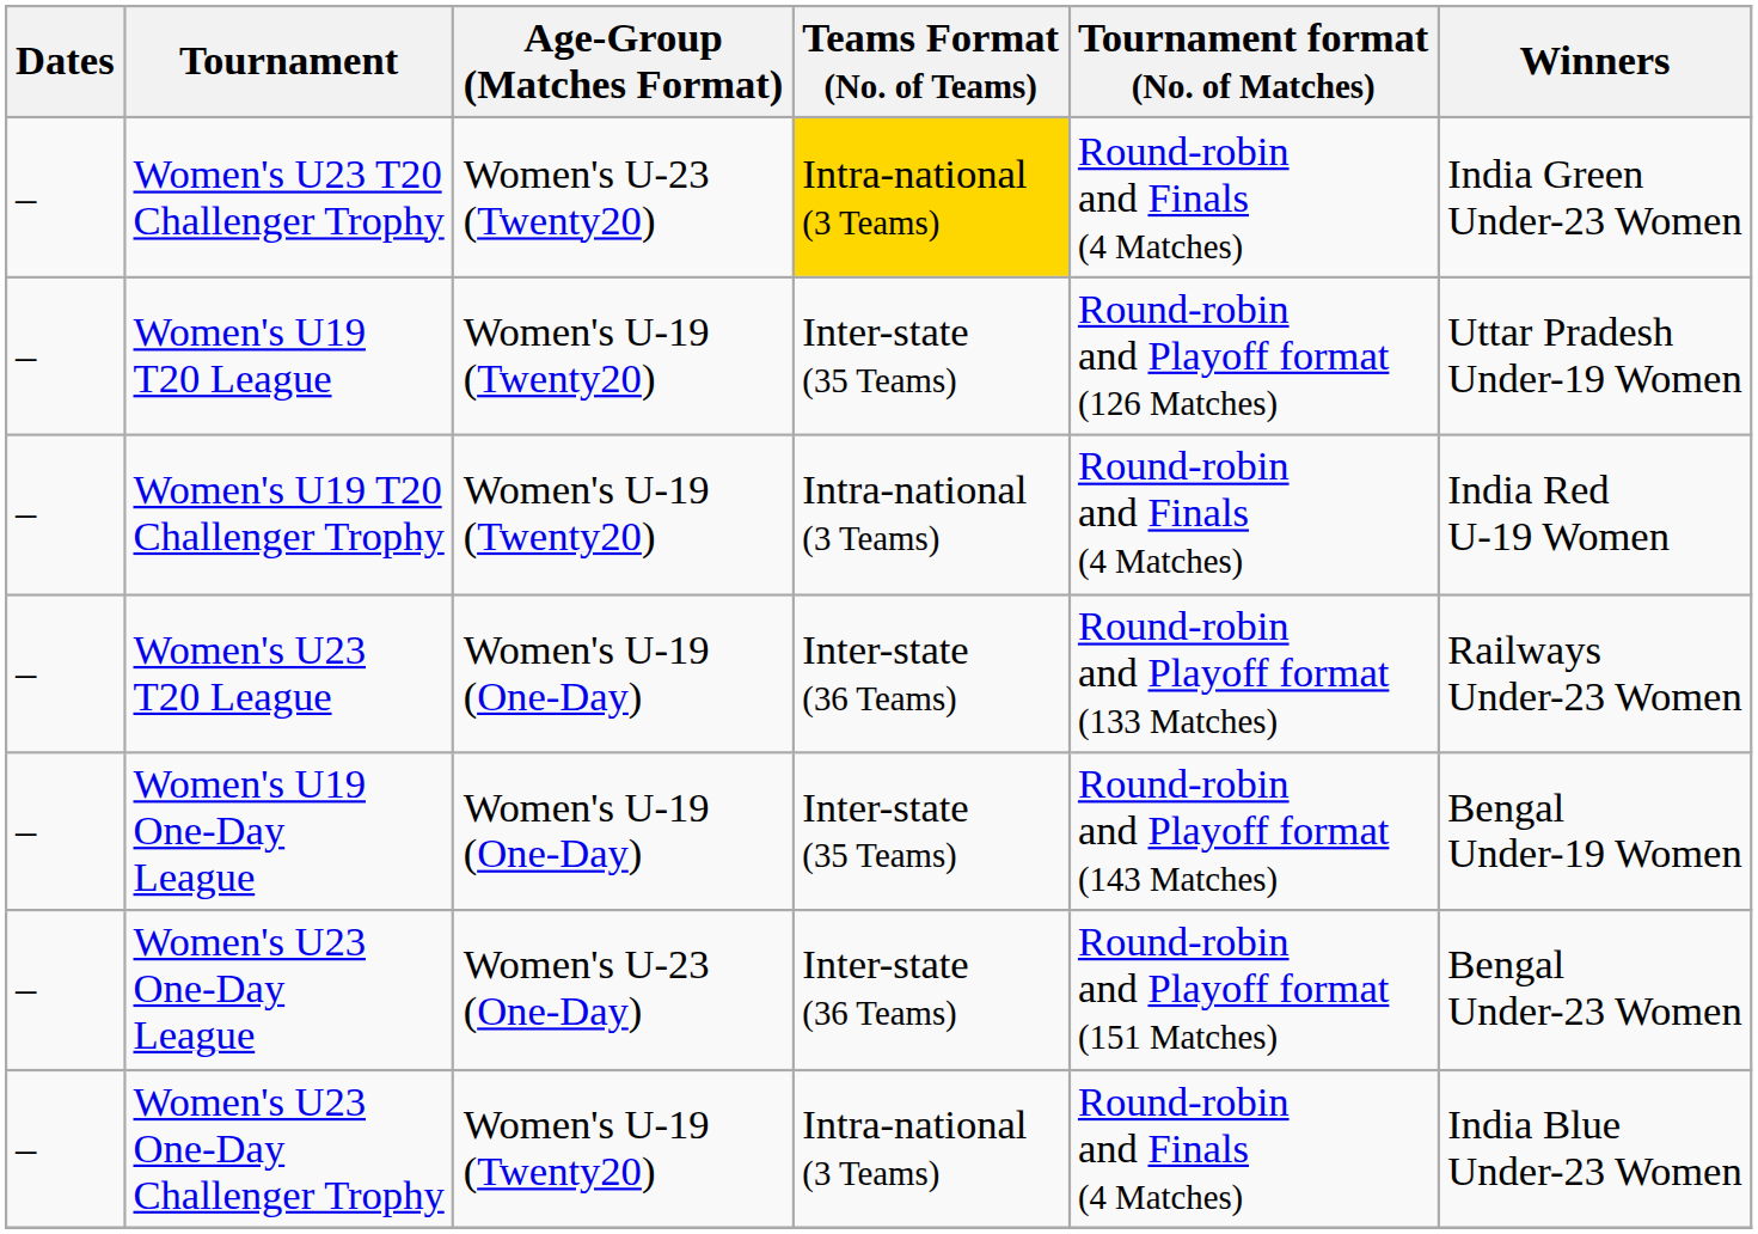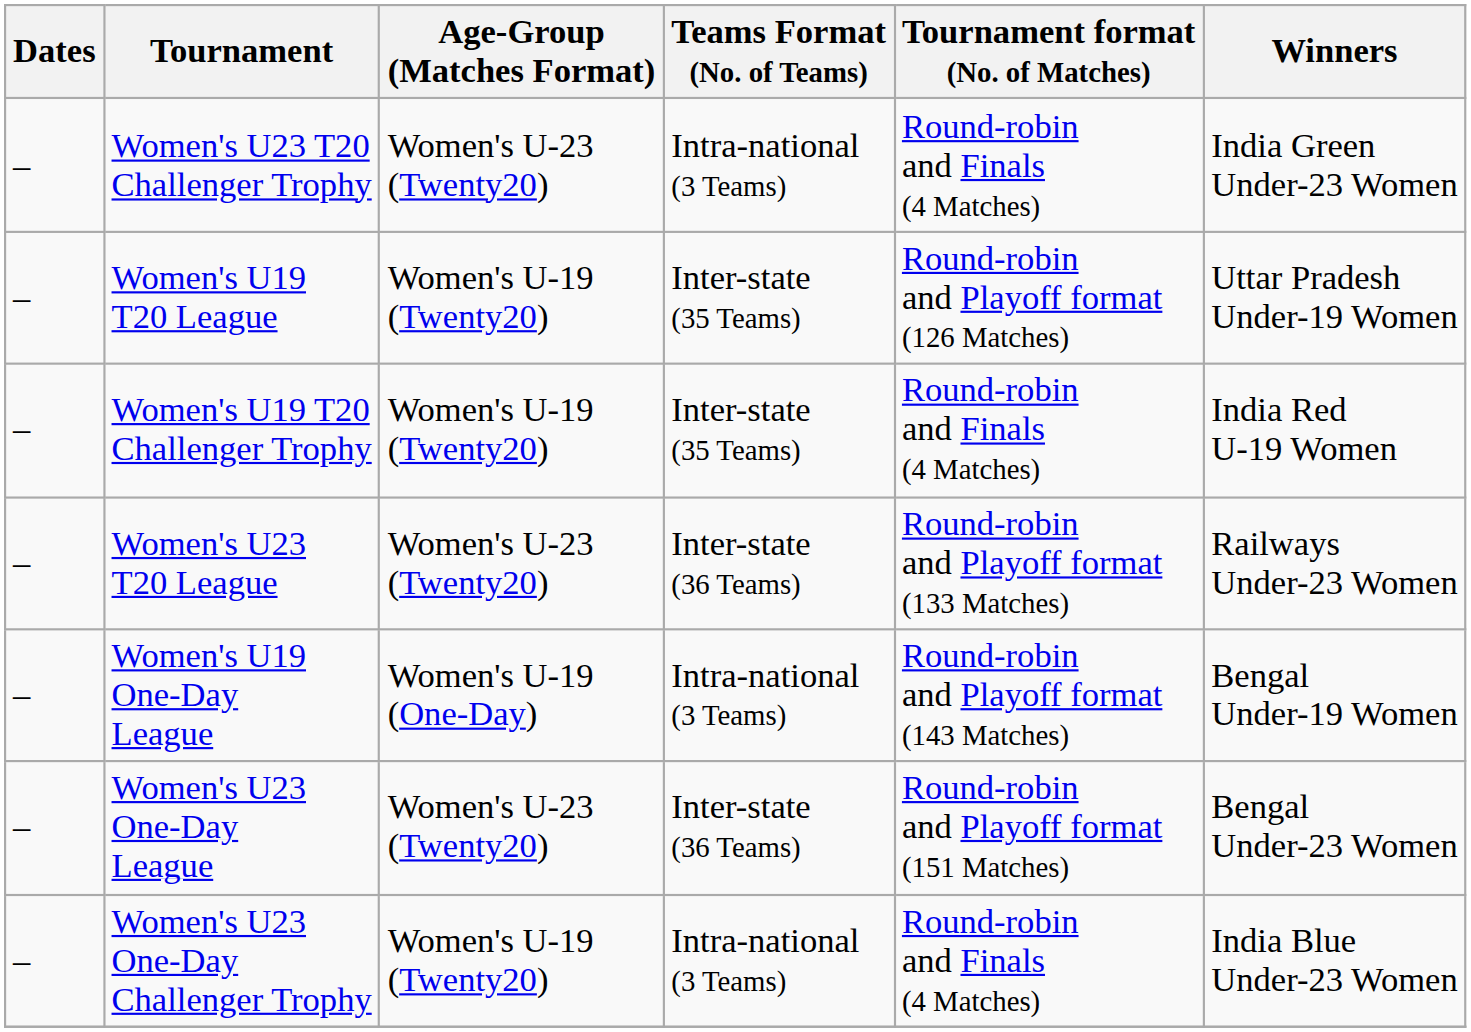 <table class="wikitable sortable" style="text-align:center; white-space:nowrap;" style="width: 70%;">
 <tr>
 <th>Dates</th>
 <th>Tournament</th>
 <th>Age-Group <br> (Matches Format)</th>
 <th>Teams Format <br><small>(No. of Teams)</small></th>
 <th>Tournament format <br><small>(No. of Matches)</small></th>
 <th>Winners</th>
 </tr>
 <tr>
 <td style="text-align:left">–<br></td>
 <td style="text-align:left"><a href='#'>Women's U23 T20<br> Challenger Trophy</a></td>
 <td style="text-align:left">Women's U-23<br>(<a href='#'>Twenty20</a>)</td>
-<td style="background: gold; text-align:left">Intra-national<br><small>(3 Teams)</small></td>
+<td style="text-align:left">Intra-national<br><small>(3 Teams)</small></td>
 <td style="text-align:left"><a href='#'>Round-robin</a><br> and <a href='#'>Finals</a><br><small>(4 Matches)</small></td>
 <td style="text-align:left">India Green<br> Under-23 Women</td>
 </tr>
 <tr>
 <td style="text-align:left">–<br></td>
 <td style="text-align:left"><a href='#'>Women's U19<br> T20 League</a></td>
 <td style="text-align:left">Women's U-19<br>(<a href='#'>Twenty20</a>)</td>
 <td style="text-align:left">Inter-state<br><small>(35 Teams)</small></td>
 <td style="text-align:left"><a href='#'>Round-robin</a><br> and <a href='#'>Playoff format</a><br><small>(126 Matches)</small></td>
 <td style="text-align:left">Uttar Pradesh<br> Under-19 Women</td>
 </tr>
 <tr>
 <td style="text-align:left">–<br></td>
 <td style="text-align:left"><a href='#'>Women's U19 T20<br> Challenger Trophy</a></td>
 <td style="text-align:left">Women's U-19<br>(<a href='#'>Twenty20</a>)</td>
-<td style="text-align:left">Intra-national<br><small>(3 Teams)</small></td>
+<td style="text-align:left">Inter-state<br><small>(35 Teams)</small></td>
 <td style="text-align:left"><a href='#'>Round-robin</a><br> and <a href='#'>Finals</a><br><small>(4 Matches)</small></td>
 <td style="text-align:left">India Red<br> U-19 Women</td>
 </tr>
 <tr>
 <td style="text-align:left">–<br></td>
 <td style="text-align:left"><a href='#'>Women's U23<br> T20 League</a></td>
-<td style="text-align:left">Women's U-19<br>(<a href='#'>One-Day</a>)</td>
+<td style="text-align:left">Women's U-23<br>(<a href='#'>Twenty20</a>)</td>
 <td style="text-align:left">Inter-state<br><small>(36 Teams)</small></td>
 <td style="text-align:left"><a href='#'>Round-robin</a><br> and <a href='#'>Playoff format</a><br><small>(133 Matches)</small></td>
 <td style="text-align:left">Railways<br> Under-23 Women</td>
 </tr>
 <tr>
 <td style="text-align:left">–<br></td>
 <td style="text-align:left"><a href='#'>Women's U19<br> One-Day<br> League</a></td>
 <td style="text-align:left">Women's U-19<br>(<a href='#'>One-Day</a>)</td>
-<td style="text-align:left">Inter-state<br><small>(35 Teams)</small></td>
+<td style="text-align:left">Intra-national<br><small>(3 Teams)</small></td>
 <td style="text-align:left"><a href='#'>Round-robin</a><br> and <a href='#'>Playoff format</a><br><small>(143 Matches)</small></td>
 <td style="text-align:left">Bengal<br> Under-19 Women</td>
 </tr>
 <tr>
 <td style="text-align:left">–<br></td>
 <td style="text-align:left"><a href='#'>Women's U23<br> One-Day<br> League</a></td>
-<td style="text-align:left">Women's U-23<br>(<a href='#'>One-Day</a>)</td>
+<td style="text-align:left">Women's U-23<br>(<a href='#'>Twenty20</a>)</td>
 <td style="text-align:left">Inter-state<br><small>(36 Teams)</small></td>
 <td style="text-align:left"><a href='#'>Round-robin</a><br> and <a href='#'>Playoff format</a><br><small>(151 Matches)</small></td>
 <td style="text-align:left">Bengal<br> Under-23 Women</td>
 </tr>
 <tr>
 <td style="text-align:left">–<br></td>
 <td style="text-align:left"><a href='#'>Women's U23<br> One-Day<br> Challenger Trophy</a></td>
 <td style="text-align:left">Women's U-19<br>(<a href='#'>Twenty20</a>)</td>
 <td style="text-align:left">Intra-national<br><small>(3 Teams)</small></td>
 <td style="text-align:left"><a href='#'>Round-robin</a><br> and <a href='#'>Finals</a><br><small>(4 Matches)</small></td>
 <td style="text-align:left">India Blue<br> Under-23 Women</td>
 </tr>
 <tr>
 </tr>
 </table>
